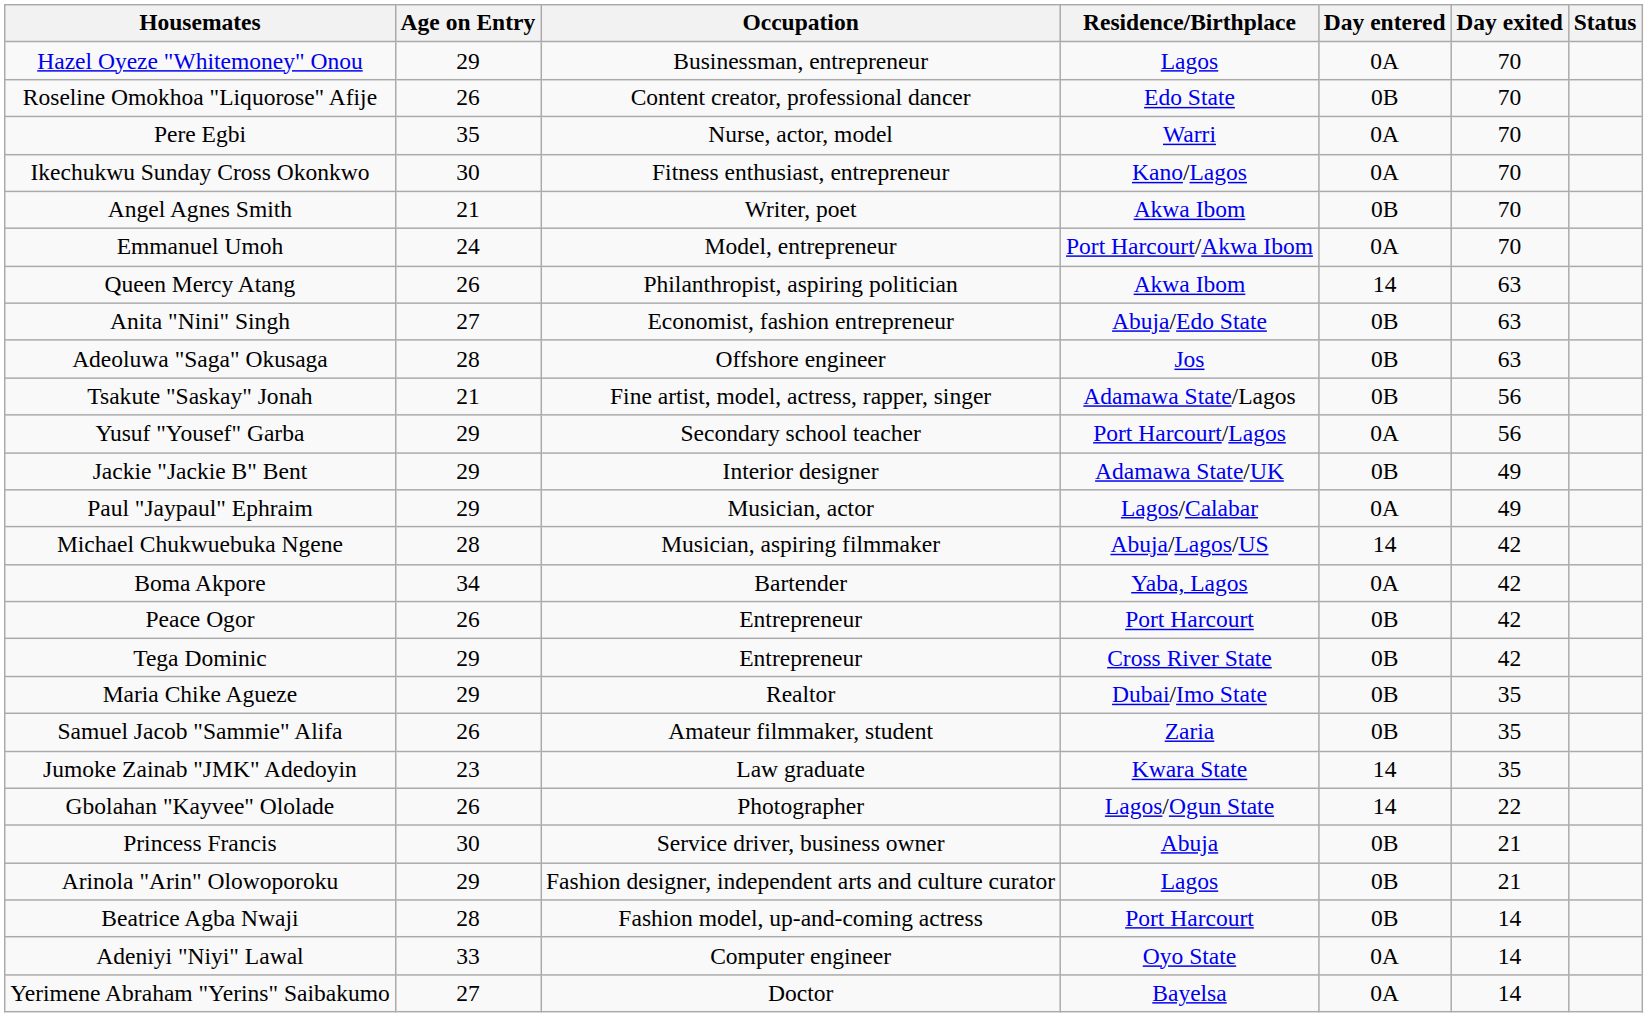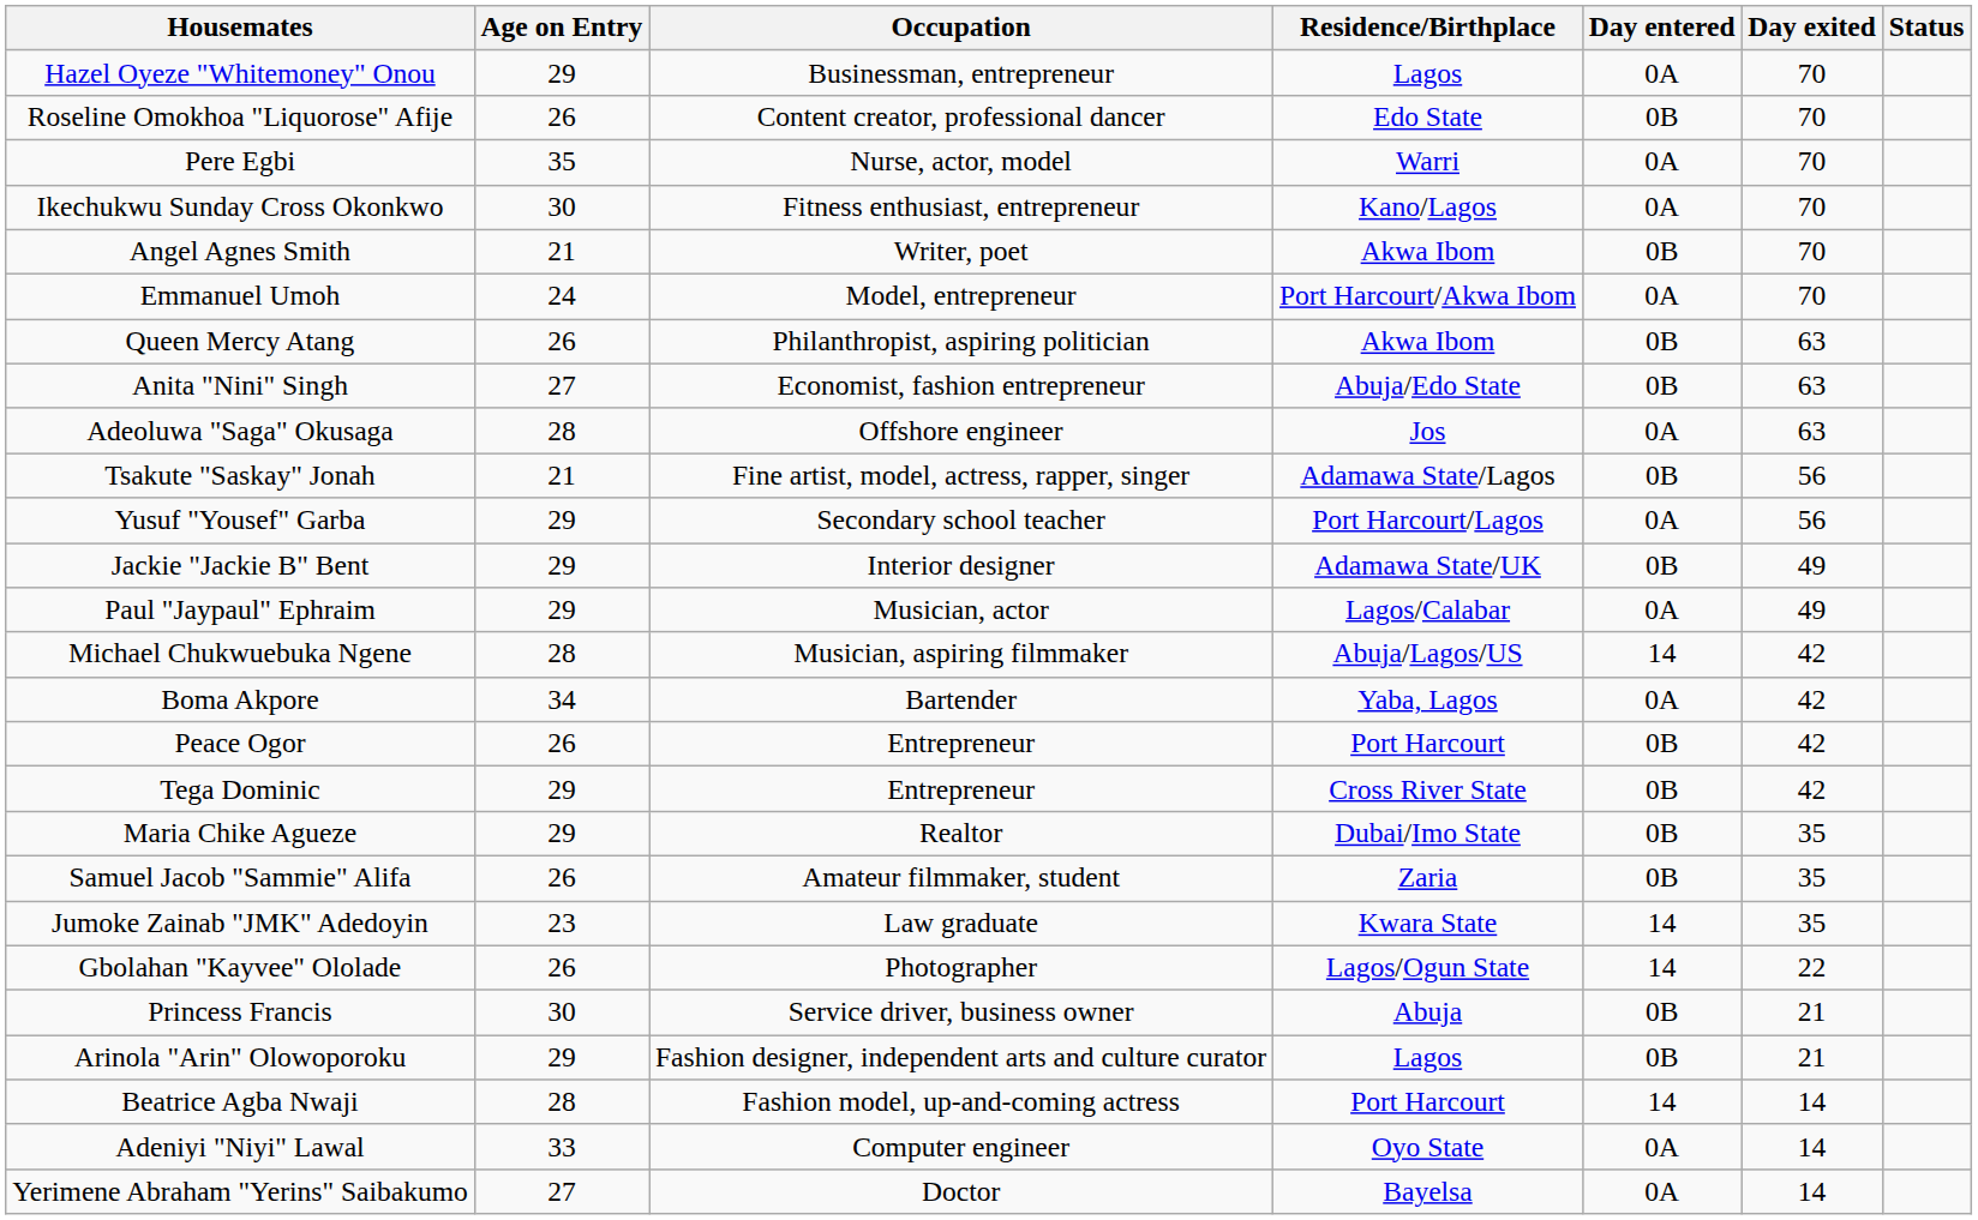 <table class="wikitable" style="text-align:center;">
 <tr>
 <th>Housemates</th>
 <th>Age on Entry</th>
 <th>Occupation</th>
 <th>Residence/Birthplace</th>
 <th>Day entered</th>
 <th>Day exited</th>
 <th>Status</th>
 </tr>
 <tr>
 <td><a href='#'>Hazel Oyeze "Whitemoney" Onou</a></td>
 <td>29</td>
 <td>Businessman, entrepreneur</td>
 <td><a href='#'>Lagos</a></td>
 <td>0A</td>
 <td>70</td>
 <td></td>
 </tr>
 <tr>
 <td>Roseline Omokhoa "Liquorose" Afije</td>
 <td>26</td>
 <td>Content creator, professional dancer</td>
 <td><a href='#'>Edo State</a></td>
 <td>0B</td>
 <td>70</td>
 <td></td>
 </tr>
 <tr>
 <td>Pere Egbi</td>
 <td>35</td>
 <td>Nurse, actor, model</td>
 <td><a href='#'>Warri</a></td>
 <td>0A</td>
 <td>70</td>
 <td></td>
 </tr>
 <tr>
 <td>Ikechukwu Sunday Cross Okonkwo</td>
 <td>30</td>
 <td>Fitness enthusiast, entrepreneur</td>
 <td><a href='#'>Kano</a>/<a href='#'>Lagos</a></td>
 <td>0A</td>
 <td>70</td>
 <td></td>
 </tr>
 <tr>
 <td>Angel Agnes Smith</td>
 <td>21</td>
 <td>Writer, poet</td>
 <td><a href='#'>Akwa Ibom</a></td>
 <td>0B</td>
 <td>70</td>
 <td></td>
 </tr>
 <tr>
 <td>Emmanuel Umoh</td>
 <td>24</td>
 <td>Model, entrepreneur</td>
 <td><a href='#'>Port Harcourt</a>/<a href='#'>Akwa Ibom</a></td>
 <td>0A</td>
 <td>70</td>
 <td></td>
 </tr>
 <tr>
 <td>Queen Mercy Atang</td>
 <td>26</td>
 <td>Philanthropist, aspiring politician</td>
 <td><a href='#'>Akwa Ibom</a></td>
-<td>14</td>
+<td>0B</td>
 <td>63</td>
 <td></td>
 </tr>
 <tr>
 <td>Anita "Nini" Singh</td>
 <td>27</td>
 <td>Economist, fashion entrepreneur</td>
 <td><a href='#'>Abuja</a>/<a href='#'>Edo State</a></td>
 <td>0B</td>
 <td>63</td>
 <td></td>
 </tr>
 <tr>
 <td>Adeoluwa "Saga" Okusaga</td>
 <td>28</td>
 <td>Offshore engineer</td>
 <td><a href='#'>Jos</a></td>
-<td>0B</td>
+<td>0A</td>
 <td>63</td>
 <td></td>
 </tr>
 <tr>
 <td>Tsakute "Saskay" Jonah</td>
 <td>21</td>
 <td>Fine artist, model, actress, rapper, singer</td>
 <td><a href='#'>Adamawa State</a>/Lagos</td>
 <td>0B</td>
 <td>56</td>
 <td></td>
 </tr>
 <tr>
 <td>Yusuf "Yousef" Garba</td>
 <td>29</td>
 <td>Secondary school teacher</td>
 <td><a href='#'>Port Harcourt</a>/<a href='#'>Lagos</a></td>
 <td>0A</td>
 <td>56</td>
 <td></td>
 </tr>
 <tr>
 <td>Jackie "Jackie B" Bent</td>
 <td>29</td>
 <td>Interior designer</td>
 <td><a href='#'>Adamawa State</a>/<a href='#'>UK</a></td>
 <td>0B</td>
 <td>49</td>
 <td></td>
 </tr>
 <tr>
 <td>Paul "Jaypaul" Ephraim</td>
 <td>29</td>
 <td>Musician, actor</td>
 <td><a href='#'>Lagos</a>/<a href='#'>Calabar</a></td>
 <td>0A</td>
 <td>49</td>
 <td></td>
 </tr>
 <tr>
 <td>Michael Chukwuebuka Ngene</td>
 <td>28</td>
 <td>Musician, aspiring filmmaker</td>
 <td><a href='#'>Abuja</a>/<a href='#'>Lagos</a>/<a href='#'>US</a></td>
 <td>14</td>
 <td>42</td>
 <td></td>
 </tr>
 <tr>
 <td>Boma Akpore</td>
 <td>34</td>
 <td>Bartender</td>
 <td><a href='#'>Yaba, Lagos</a></td>
 <td>0A</td>
 <td>42</td>
 <td></td>
 </tr>
 <tr>
 <td>Peace Ogor</td>
 <td>26</td>
 <td>Entrepreneur</td>
 <td><a href='#'>Port Harcourt</a></td>
 <td>0B</td>
 <td>42</td>
 <td></td>
 </tr>
 <tr>
 <td>Tega Dominic</td>
 <td>29</td>
 <td>Entrepreneur</td>
 <td><a href='#'>Cross River State</a></td>
 <td>0B</td>
 <td>42</td>
 <td></td>
 </tr>
 <tr>
 <td>Maria Chike Agueze</td>
 <td>29</td>
 <td>Realtor</td>
 <td><a href='#'>Dubai</a>/<a href='#'>Imo State</a></td>
 <td>0B</td>
 <td>35</td>
 <td></td>
 </tr>
 <tr>
 <td>Samuel Jacob "Sammie" Alifa</td>
 <td>26</td>
 <td>Amateur filmmaker, student</td>
 <td><a href='#'>Zaria</a></td>
 <td>0B</td>
 <td>35</td>
 <td></td>
 </tr>
 <tr>
 <td>Jumoke Zainab "JMK" Adedoyin</td>
 <td>23</td>
 <td>Law graduate</td>
 <td><a href='#'>Kwara State</a></td>
 <td>14</td>
 <td>35</td>
 <td></td>
 </tr>
 <tr>
 <td>Gbolahan "Kayvee" Ololade</td>
 <td>26</td>
 <td>Photographer</td>
 <td><a href='#'>Lagos</a>/<a href='#'>Ogun State</a></td>
 <td>14</td>
 <td>22</td>
 <td></td>
 </tr>
 <tr>
 <td>Princess Francis</td>
 <td>30</td>
 <td>Service driver, business owner</td>
 <td><a href='#'>Abuja</a></td>
 <td>0B</td>
 <td>21</td>
 <td></td>
 </tr>
 <tr>
 <td>Arinola "Arin" Olowoporoku</td>
 <td>29</td>
 <td>Fashion designer, independent arts and culture curator</td>
 <td><a href='#'>Lagos</a></td>
 <td>0B</td>
 <td>21</td>
 <td></td>
 </tr>
 <tr>
 <td>Beatrice Agba Nwaji</td>
 <td>28</td>
 <td>Fashion model, up-and-coming actress</td>
 <td><a href='#'>Port Harcourt</a></td>
-<td>0B</td>
+<td>14</td>
 <td>14</td>
 <td></td>
 </tr>
 <tr>
 <td>Adeniyi "Niyi" Lawal</td>
 <td>33</td>
 <td>Computer engineer</td>
 <td><a href='#'>Oyo State</a></td>
 <td>0A</td>
 <td>14</td>
 <td></td>
 </tr>
 <tr>
 <td>Yerimene Abraham "Yerins" Saibakumo</td>
 <td>27</td>
 <td>Doctor</td>
 <td><a href='#'>Bayelsa</a></td>
 <td>0A</td>
 <td>14</td>
 <td></td>
 </tr>
 </table>
